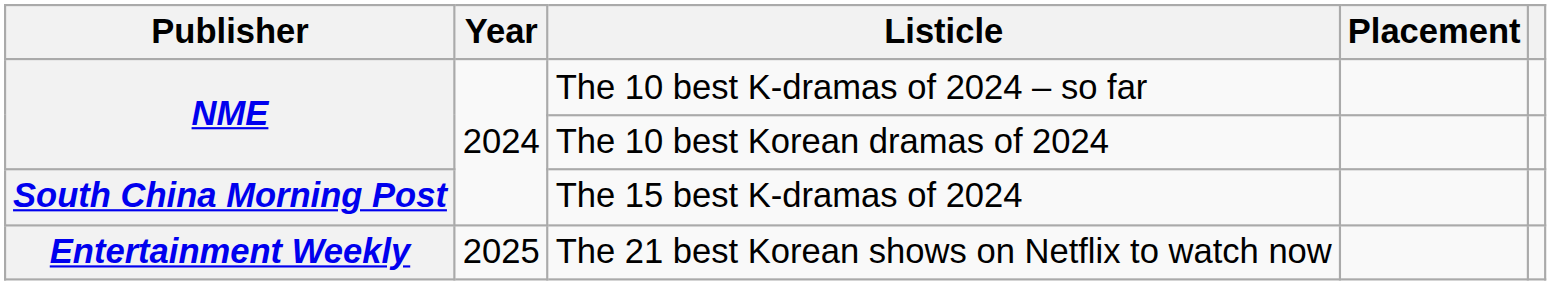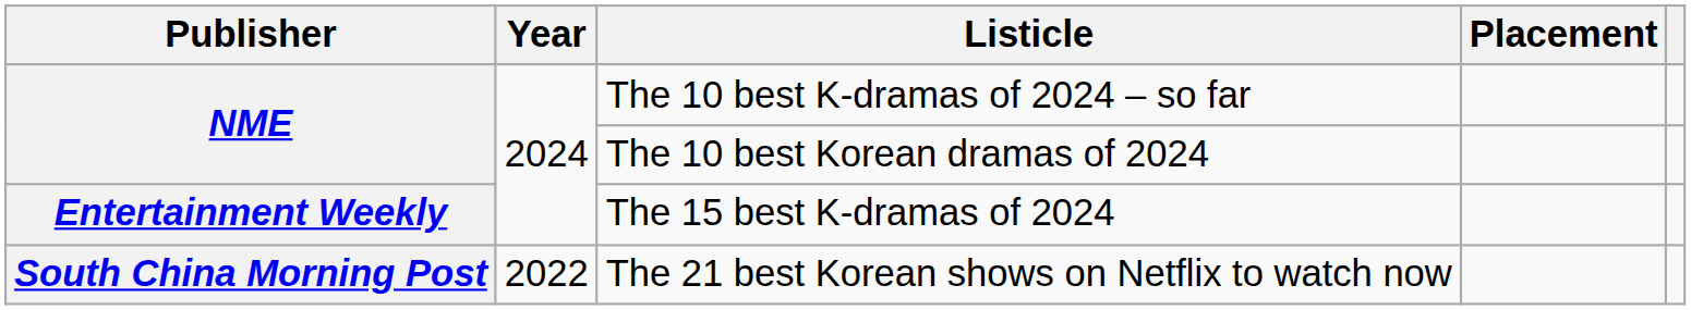 <table class="wikitable plainrowheaders sortable" style="text-align:center">
 <tr>
 <th scope="col">Publisher</th>
 <th scope="col">Year</th>
 <th scope="col">Listicle</th>
 <th scope="col">Placement</th>
 <th scope="col" class="unsortable"></th>
 </tr>
 <tr>
 <th scope="row" rowspan="2"><em><a href='#'>NME</a></em></th>
 <td rowspan="3">2024</td>
 <td style="text-align:left">The 10 best K-dramas of 2024 – so far</td>
 <td></td>
 <td></td>
 </tr>
 <tr>
 <td style="text-align:left">The 10 best Korean dramas of 2024</td>
 <td></td>
 <td></td>
 </tr>
 <tr>
-<th scope="row"><em><a href='#'>South China Morning Post</a></em></th>
+<th scope="row"><em><a href='#'>Entertainment Weekly</a></em></th>
 <td style="text-align:left">The 15 best K-dramas of 2024</td>
 <td></td>
 <td></td>
 </tr>
 <tr>
-<th scope="row"><em><a href='#'>Entertainment Weekly</a></em></th>
-<td>2025</td>
+<th scope="row"><em><a href='#'>South China Morning Post</a></em></th>
+<td>2022</td>
 <td>The 21 best Korean shows on Netflix to watch now</td>
 <td></td>
 <td></td>
 </tr>
 </table>
